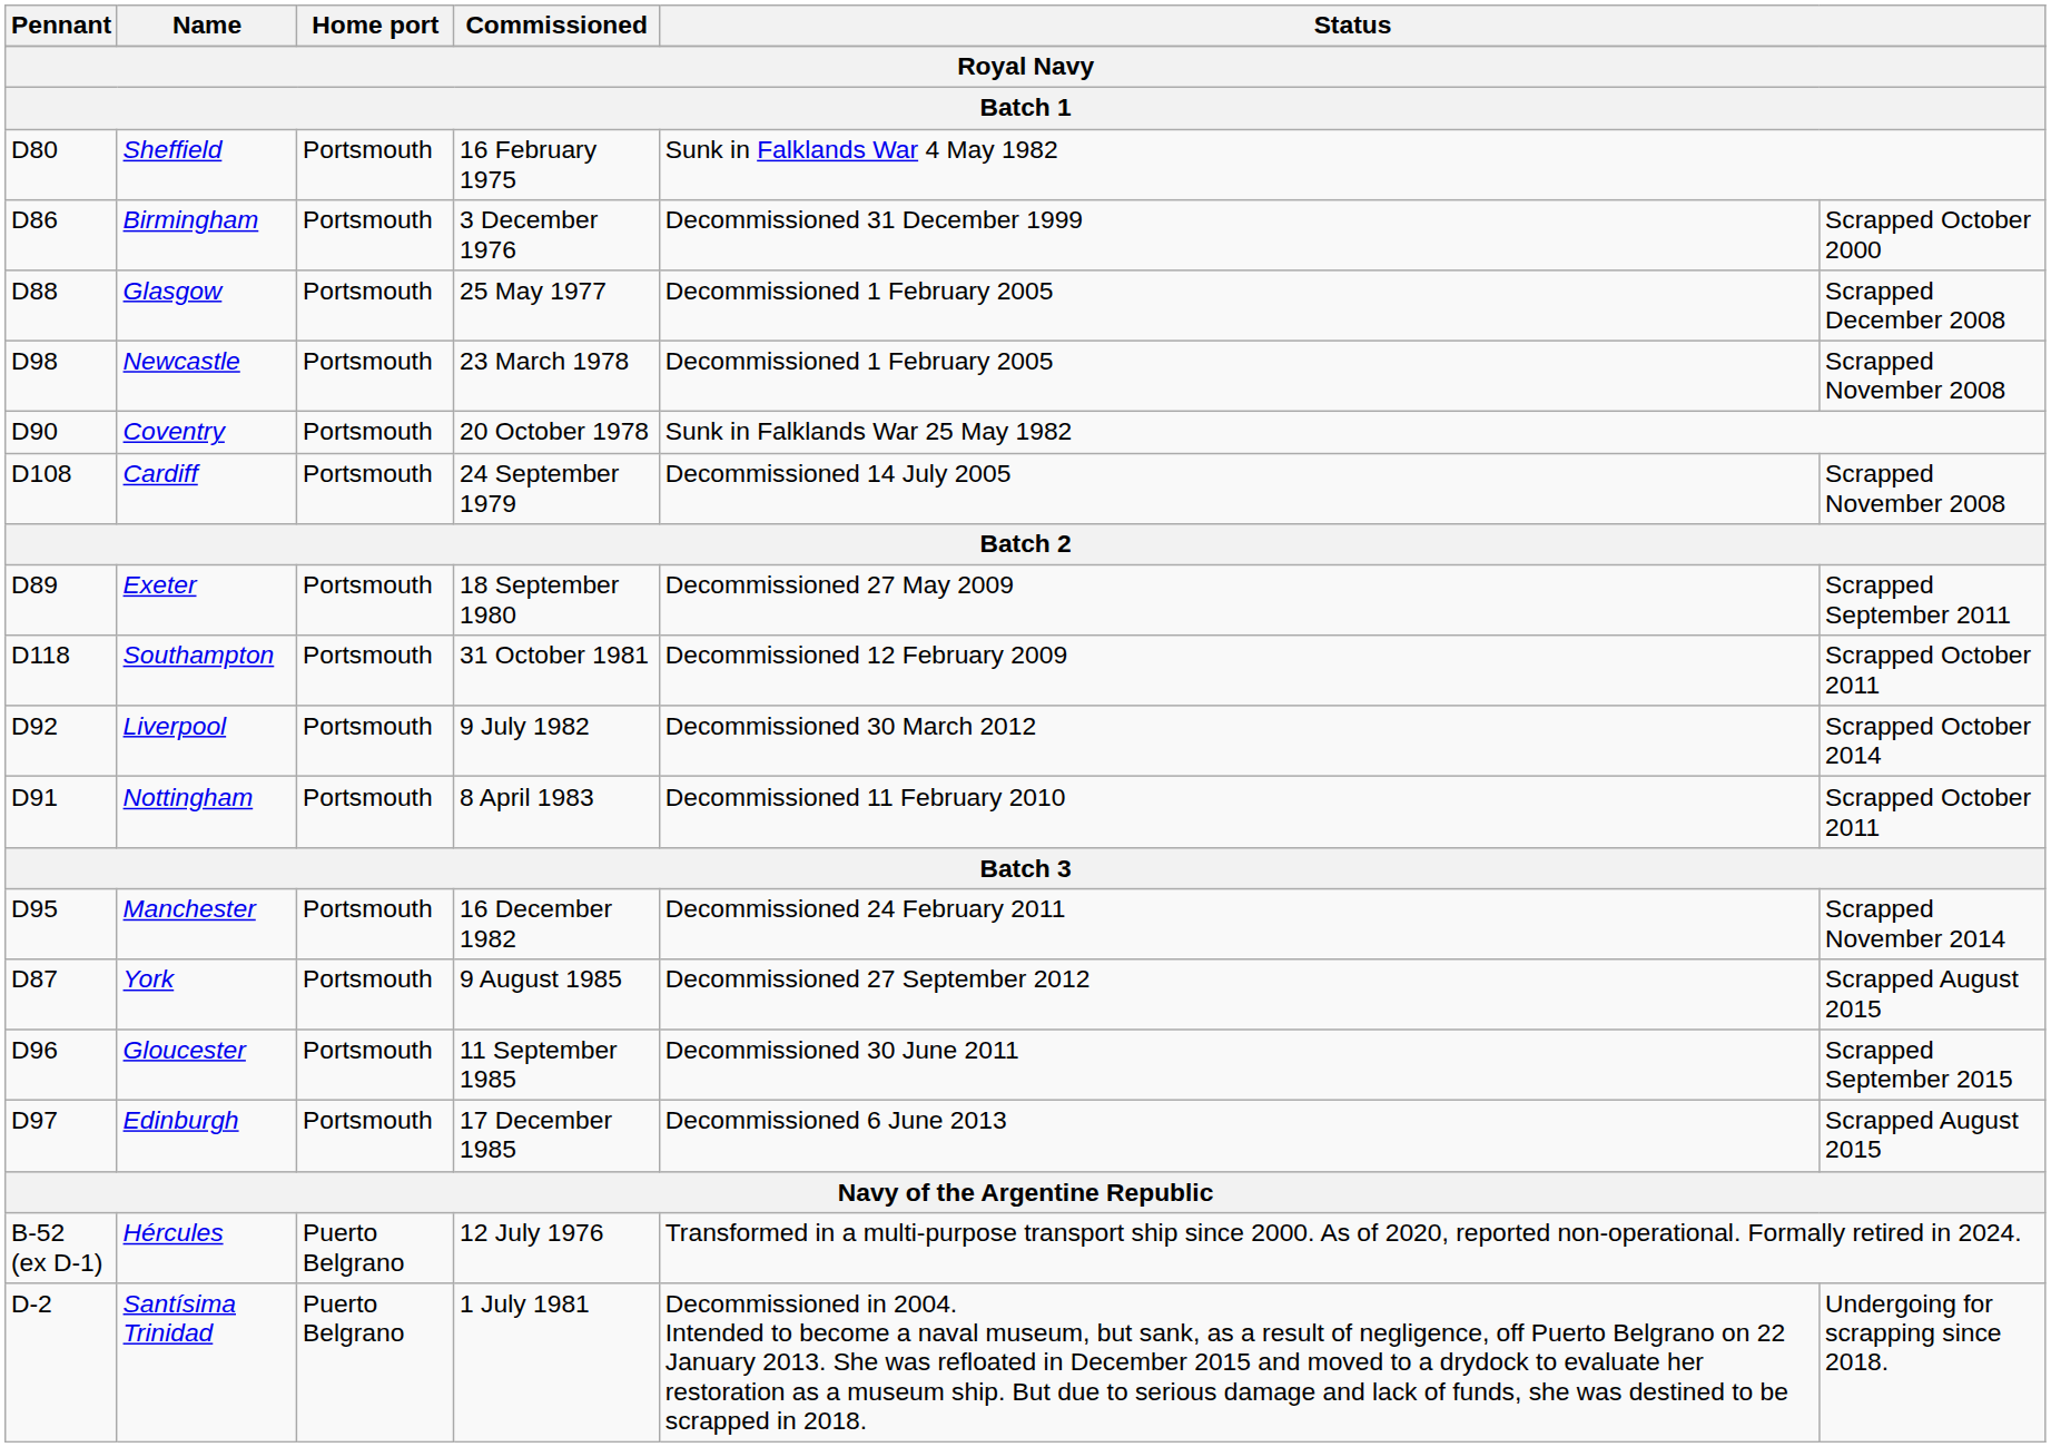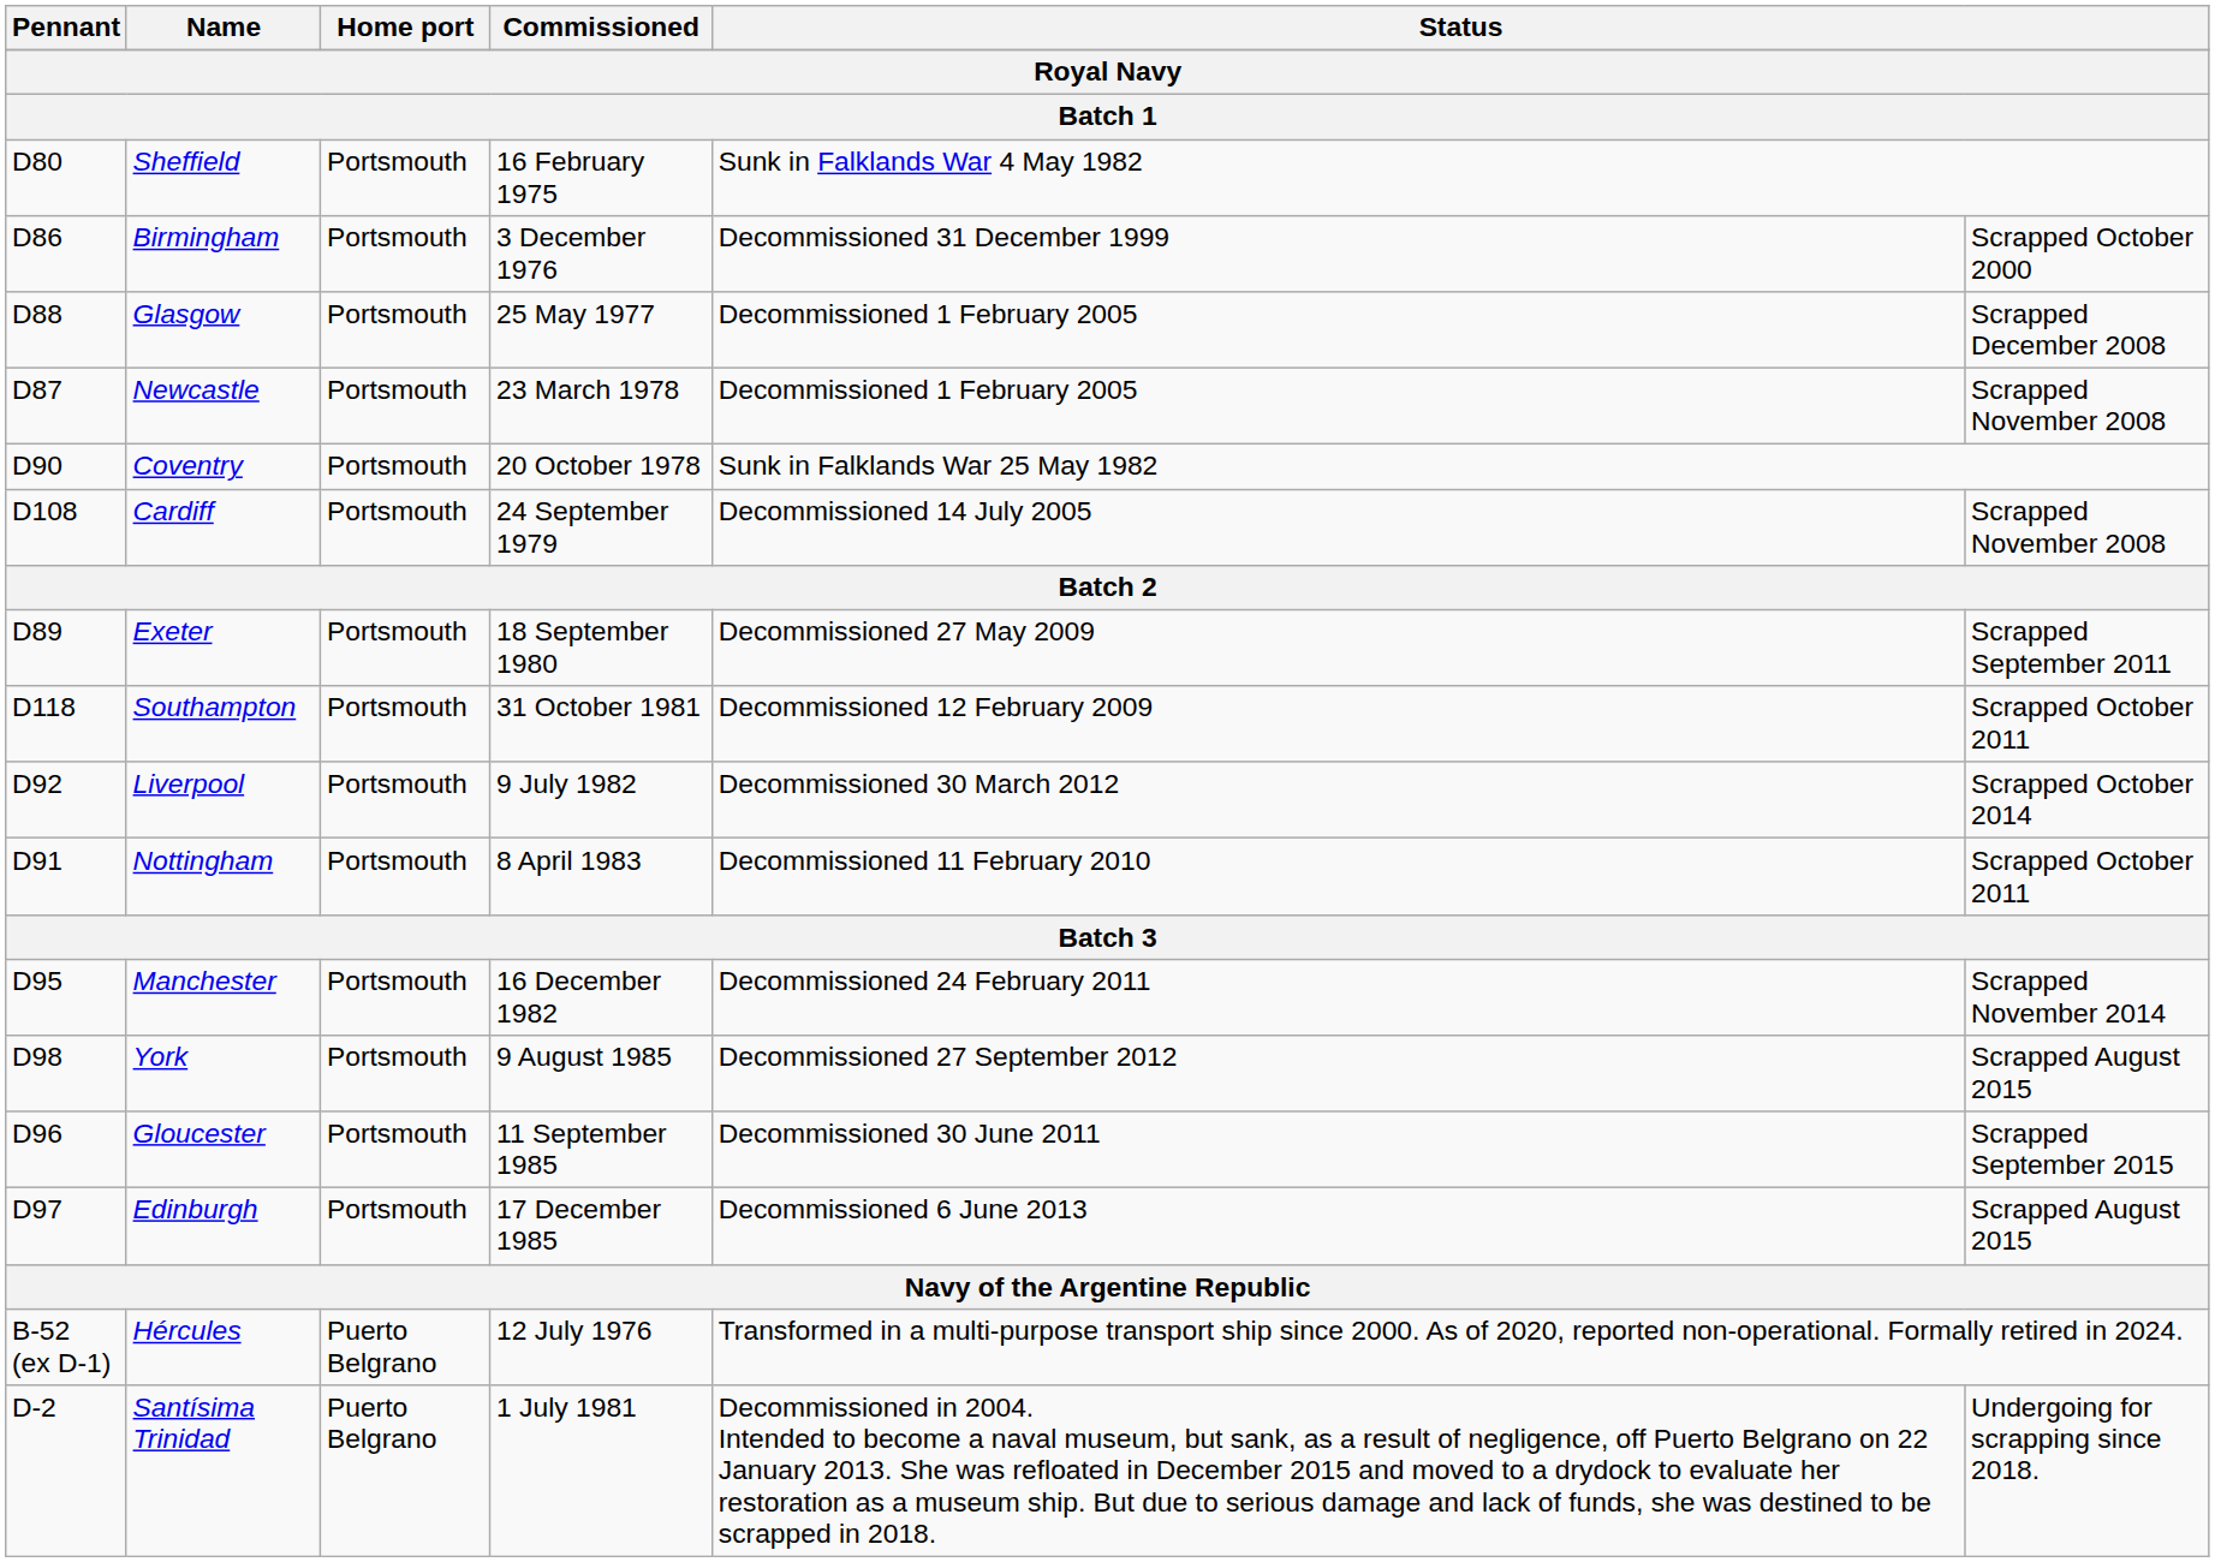 <table class="wikitable" style="font-size:97%;">
 <tr valign=top>
 <th>Pennant</th>
 <th>Name</th>
 <th>Home port</th>
 <th>Commissioned</th>
 <th colspan=2>Status</th>
 </tr>
 <tr valign=top>
 </tr>
 <tr valign=top>
 <th colspan=7>Royal Navy</th>
 </tr>
 <tr valign=top>
 <th colspan=7>Batch 1</th>
 </tr>
 <tr valign=top>
 <td>D80</td>
 <td><em><a href='#'>Sheffield</a></em></td>
 <td>Portsmouth</td>
 <td>16 February 1975</td>
 <td colspan=2>Sunk in <a href='#'>Falklands War</a> 4 May 1982</td>
 </tr>
 <tr valign=top>
 <td>D86</td>
 <td><em><a href='#'>Birmingham</a></em></td>
 <td>Portsmouth</td>
 <td>3 December 1976</td>
 <td>Decommissioned 31 December 1999</td>
 <td>Scrapped October 2000</td>
 </tr>
 <tr valign=top>
 <td>D88</td>
 <td><em><a href='#'>Glasgow</a></em></td>
 <td>Portsmouth</td>
 <td>25 May 1977</td>
 <td>Decommissioned 1 February 2005</td>
 <td>Scrapped December 2008</td>
 </tr>
 <tr valign=top>
-<td>D98</td>
+<td>D87</td>
 <td><em><a href='#'>Newcastle</a></em></td>
 <td>Portsmouth</td>
 <td>23 March 1978</td>
 <td>Decommissioned 1 February 2005</td>
 <td>Scrapped November 2008</td>
 </tr>
 <tr valign=top>
 <td>D90</td>
 <td><em><a href='#'>Coventry</a></em></td>
 <td>Portsmouth</td>
 <td>20 October 1978</td>
 <td colspan=2>Sunk in Falklands War 25 May 1982</td>
 </tr>
 <tr valign=top>
 <td>D108</td>
 <td><em><a href='#'>Cardiff</a></em></td>
 <td>Portsmouth</td>
 <td>24 September 1979</td>
 <td>Decommissioned 14 July 2005</td>
 <td>Scrapped November 2008</td>
 </tr>
 <tr valign=top>
 <th colspan=7>Batch 2</th>
 </tr>
 <tr valign=top>
 <td>D89</td>
 <td><em><a href='#'>Exeter</a></em></td>
 <td>Portsmouth</td>
 <td>18 September 1980</td>
 <td>Decommissioned 27 May 2009</td>
 <td>Scrapped September 2011</td>
 </tr>
 <tr valign=top>
 <td>D118</td>
 <td><em><a href='#'>Southampton</a></em></td>
 <td>Portsmouth</td>
 <td>31 October 1981</td>
 <td>Decommissioned 12 February 2009</td>
 <td>Scrapped October 2011</td>
 </tr>
 <tr valign=top>
 <td>D92</td>
 <td><a href='#'><em>Liverpool</em></a></td>
 <td>Portsmouth</td>
 <td>9 July 1982</td>
 <td>Decommissioned 30 March 2012</td>
 <td>Scrapped October 2014</td>
 </tr>
 <tr valign=top>
 <td>D91</td>
 <td><em><a href='#'>Nottingham</a></em></td>
 <td>Portsmouth</td>
 <td>8 April 1983</td>
 <td>Decommissioned 11 February 2010</td>
 <td>Scrapped October 2011</td>
 </tr>
 <tr valign=top>
 <th colspan=7>Batch 3</th>
 </tr>
 <tr valign=top>
 <td>D95</td>
 <td><em><a href='#'>Manchester</a></em></td>
 <td>Portsmouth</td>
 <td>16 December 1982</td>
 <td>Decommissioned 24 February 2011</td>
 <td>Scrapped November 2014</td>
 </tr>
 <tr valign=top>
-<td>D87</td>
+<td>D98</td>
 <td><em><a href='#'>York</a></em></td>
 <td>Portsmouth</td>
 <td>9 August 1985</td>
 <td>Decommissioned 27 September 2012</td>
 <td>Scrapped August 2015</td>
 </tr>
 <tr valign=top>
 <td>D96</td>
 <td><em><a href='#'>Gloucester</a></em></td>
 <td>Portsmouth</td>
 <td>11 September 1985</td>
 <td>Decommissioned 30 June 2011</td>
 <td>Scrapped September 2015</td>
 </tr>
 <tr valign=top>
 <td>D97</td>
 <td><em><a href='#'>Edinburgh</a></em></td>
 <td>Portsmouth</td>
 <td>17 December 1985</td>
 <td>Decommissioned 6 June 2013</td>
 <td>Scrapped August 2015</td>
 </tr>
 <tr valign=top>
 <th colspan=7>Navy of the Argentine Republic</th>
 </tr>
 <tr valign=top>
 <td>B-52 <br>(ex D-1)</td>
 <td><a href='#'><em>Hércules</em></a></td>
 <td>Puerto Belgrano</td>
 <td>12 July 1976</td>
 <td colspan=2>Transformed in a multi-purpose transport ship since 2000. As of 2020, reported non-operational. Formally retired in 2024.</td>
 </tr>
 <tr valign=top>
 <td>D-2</td>
 <td><a href='#'><em>Santísima Trinidad</em></a></td>
 <td>Puerto Belgrano</td>
 <td>1 July 1981</td>
 <td>Decommissioned in 2004.<br>Intended to become a naval museum, but sank, as a result of negligence, off Puerto Belgrano on 22 January 2013. She was refloated in December 2015 and moved to a drydock to evaluate her restoration as a museum ship. But due to serious damage and lack of funds, she was destined to be scrapped in 2018.</td>
 <td>Undergoing for scrapping since 2018.</td>
 </tr>
 </table>
